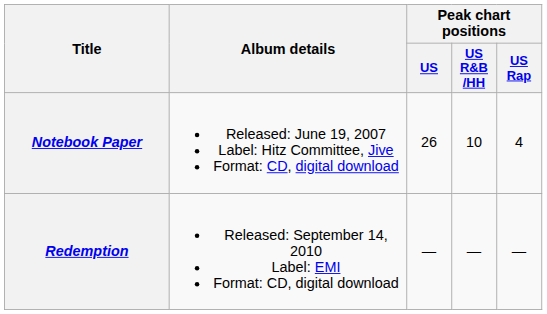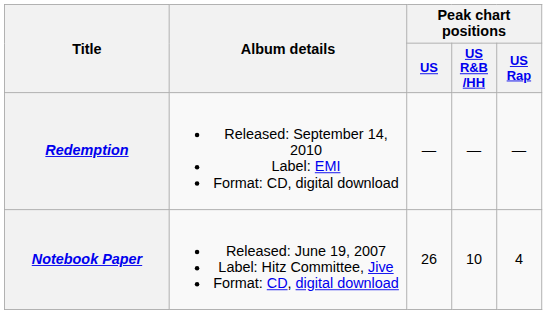 <table class="wikitable plainrowheaders" style="text-align:center;">
 <tr>
 <th scope="col" rowspan="2" style="width:11em;">Title</th>
 <th scope="col" rowspan="2" style="width:16em;">Album details</th>
 <th scope="col" colspan="3">Peak chart positions</th>
 </tr>
 <tr>
 <th style="width:3em;font-size:90%;"><a href='#'>US</a><br></th>
 <th style="width:3em;font-size:90%;"><a href='#'>US<br>R&B<br>/HH</a><br></th>
 <th style="width:3em;font-size:90%;"><a href='#'>US<br>Rap</a><br></th>
 </tr>
 <tr>
+<th scope="row"><em><a href='#'>Redemption</a></em></th>
+<td><br><ul><li>Released: September 14, 2010</li><li>Label: <a href='#'>EMI</a></li><li>Format: CD, digital download</li></ul></td>
+<td>—</td>
+<td>—</td>
+<td>—</td>
+</tr>
+<tr>
 <th scope="row"><em><a href='#'>Notebook Paper</a></em></th>
 <td><br><ul><li>Released: June 19, 2007</li><li>Label: Hitz Committee, <a href='#'>Jive</a></li><li>Format: <a href='#'>CD</a>, <a href='#'>digital download</a></li></ul></td>
 <td>26</td>
 <td>10</td>
 <td>4</td>
 </tr>
-<tr>
-<th scope="row"><em><a href='#'>Redemption</a></em></th>
-<td><br><ul><li>Released: September 14, 2010</li><li>Label: <a href='#'>EMI</a></li><li>Format: CD, digital download</li></ul></td>
-<td>—</td>
-<td>—</td>
-<td>—</td>
-</tr>
 </table>
